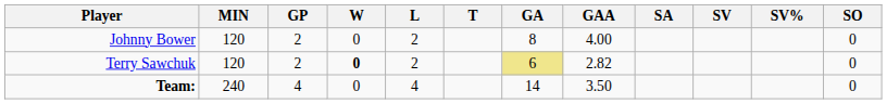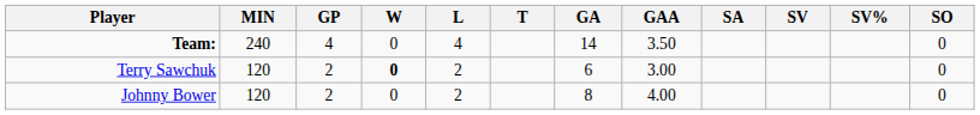 <table class="wikitable sortable" width="60%">
 <tr>
 <th bgcolor="#DDDDFF" width="10%">Player</th>
 <th width="3%" bgcolor="#DDDDFF">MIN</th>
 <th width="3%" bgcolor="#DDDDFF">GP</th>
 <th width="3%" bgcolor="#DDDDFF">W</th>
 <th width="3%" bgcolor="#DDDDFF">L</th>
 <th width="3%" bgcolor="#DDDDFF">T</th>
 <th width="3%" bgcolor="#DDDDFF">GA</th>
 <th width="3%" bgcolor="#DDDDFF">GAA</th>
 <th width="3%" bgcolor="#DDDDFF">SA</th>
 <th width="3%" bgcolor="#DDDDFF">SV</th>
 <th width="3%" bgcolor="#DDDDFF">SV%</th>
 <th width="3%" bgcolor="#DDDDFF">SO</th>
 </tr>
 <tr align="center">
+<td align="right"><strong>Team:</strong></td>
+<td>240</td>
+<td>4</td>
+<td>0</td>
+<td>4</td>
+<td></td>
+<td>14</td>
+<td>3.50</td>
+<td></td>
+<td></td>
+<td></td>
+<td>0</td>
+</tr>
+<tr align="center">
+<td align="right"><a href='#'>Terry Sawchuk</a></td>
+<td>120</td>
+<td>2</td>
+<td><strong>0</strong></td>
+<td>2</td>
+<td></td>
+<td>6</td>
+<td>3.00</td>
+<td></td>
+<td></td>
+<td></td>
+<td>0</td>
+</tr>
+<tr align="center">
 <td align="right"><a href='#'>Johnny Bower</a></td>
 <td>120</td>
 <td>2</td>
 <td>0</td>
 <td>2</td>
 <td></td>
 <td>8</td>
 <td>4.00</td>
 <td></td>
 <td></td>
 <td></td>
 <td>0</td>
 </tr>
-<tr align="center">
-<td align="right"><a href='#'>Terry Sawchuk</a></td>
-<td>120</td>
-<td>2</td>
-<td><strong>0</strong></td>
-<td>2</td>
-<td></td>
-<td style="background: khaki;">6</td>
-<td>2.82</td>
-<td></td>
-<td></td>
-<td></td>
-<td>0</td>
-</tr>
-<tr align="center">
-<td align="right"><strong>Team:</strong></td>
-<td>240</td>
-<td>4</td>
-<td>0</td>
-<td>4</td>
-<td></td>
-<td>14</td>
-<td>3.50</td>
-<td></td>
-<td></td>
-<td></td>
-<td>0</td>
-</tr>
 </table>
